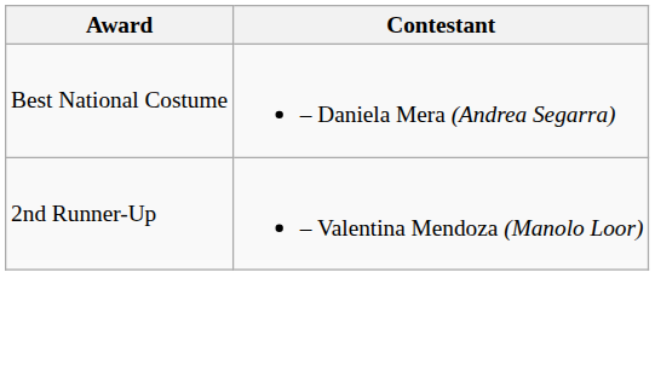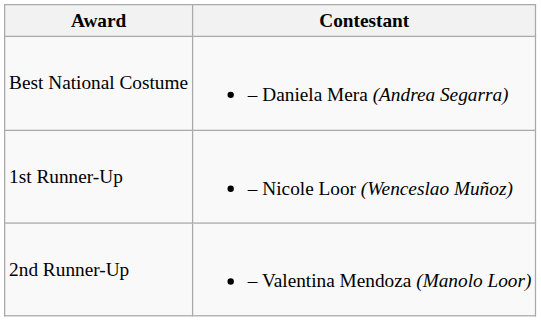 <table class="wikitable sortable" style="font-size: 95%;">
 <tr>
 <th>Award</th>
 <th>Contestant</th>
 </tr>
 <tr>
 <td>Best National Costume</td>
 <td><br><ul><li> – Daniela Mera <em>(Andrea Segarra)</em></li></ul></td>
 </tr>
 <tr>
+<td>1st Runner-Up</td>
+<td><br><ul><li> – Nicole Loor <em>(Wenceslao Muñoz)</em></li></ul></td>
+</tr>
+<tr>
 <td>2nd Runner-Up</td>
 <td><br><ul><li> – Valentina Mendoza <em>(Manolo Loor)</em></li></ul></td>
 </tr>
 </table>
